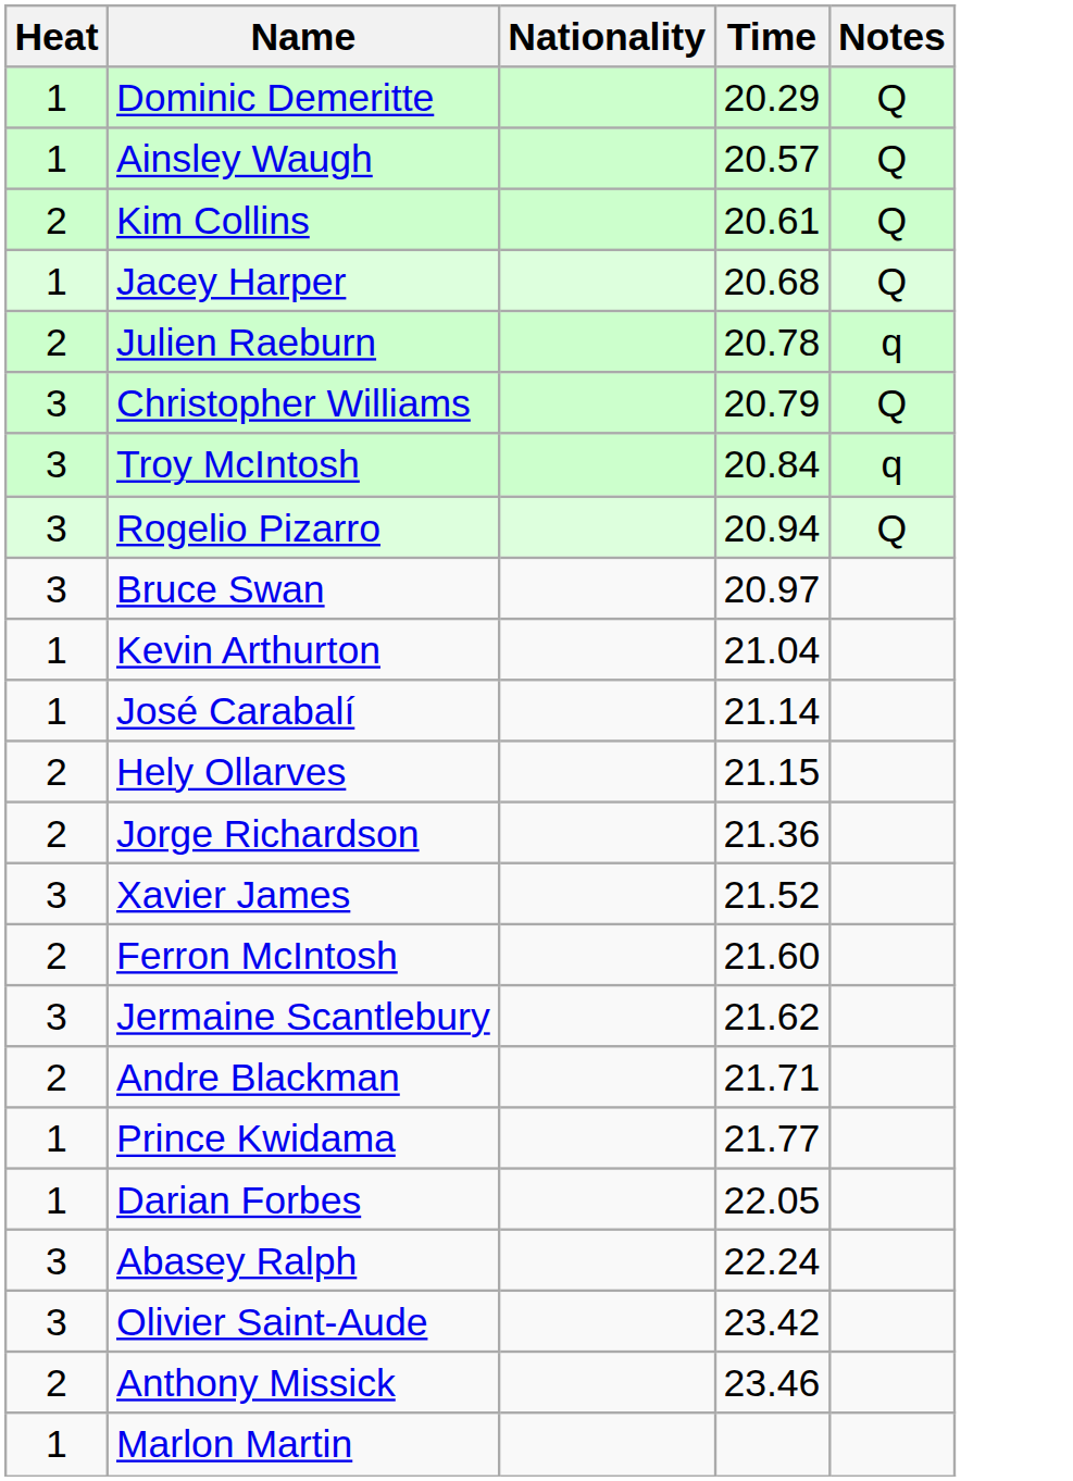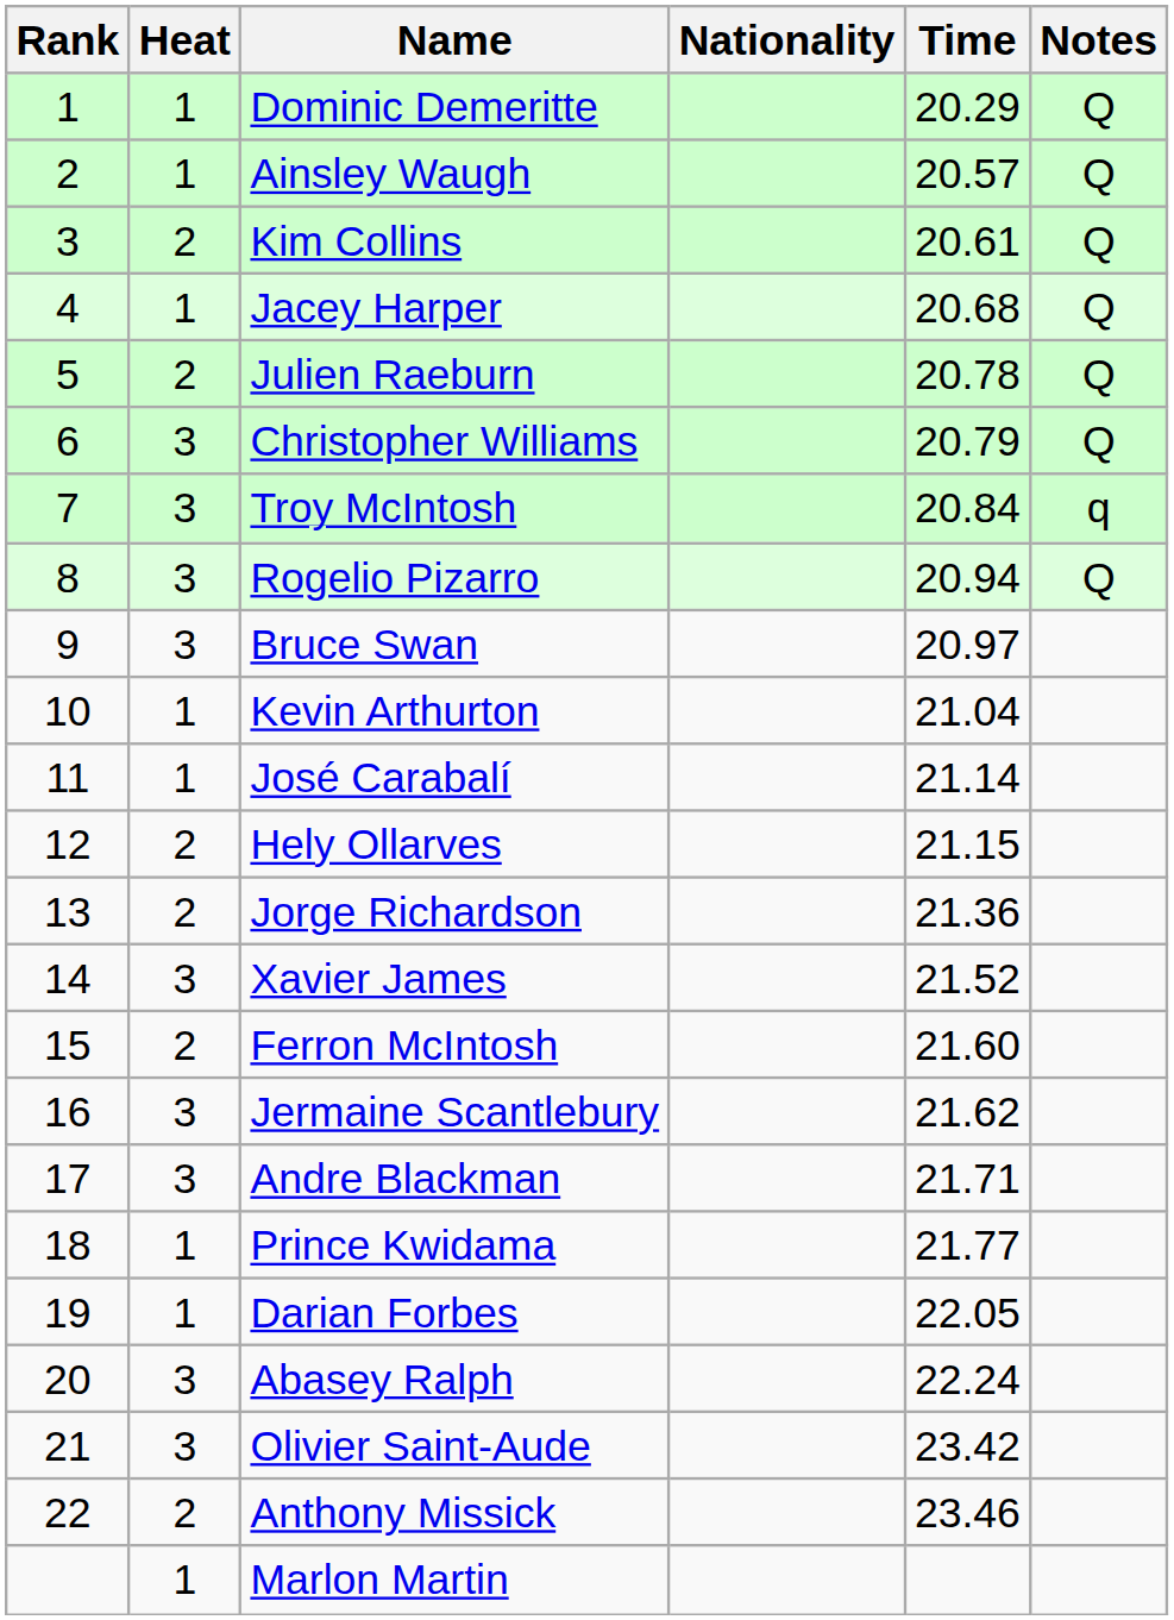 <table class="wikitable sortable" style="text-align:center;font-size:95%">
 <tr>
+<th>Rank</th>
 <th>Heat</th>
 <th>Name</th>
 <th>Nationality</th>
 <th>Time</th>
 <th>Notes</th>
 </tr>
 <tr bgcolor=ccffcc>
 <td>1</td>
+<td>1</td>
 <td align=left><a href='#'>Dominic Demeritte</a></td>
 <td align=left></td>
 <td>20.29</td>
 <td>Q</td>
 </tr>
 <tr bgcolor=ccffcc>
+<td>2</td>
 <td>1</td>
 <td align=left><a href='#'>Ainsley Waugh</a></td>
 <td align=left></td>
 <td>20.57</td>
 <td>Q</td>
 </tr>
 <tr bgcolor=ccffcc>
+<td>3</td>
 <td>2</td>
 <td align=left><a href='#'>Kim Collins</a></td>
 <td align=left></td>
 <td>20.61</td>
 <td>Q</td>
 </tr>
 <tr bgcolor=ddffdd>
+<td>4</td>
 <td>1</td>
 <td align=left><a href='#'>Jacey Harper</a></td>
 <td align=left></td>
 <td>20.68</td>
 <td>Q</td>
 </tr>
 <tr bgcolor=ccffcc>
+<td>5</td>
 <td>2</td>
 <td align=left><a href='#'>Julien Raeburn</a></td>
 <td align=left></td>
 <td>20.78</td>
-<td>q</td>
+<td>Q</td>
 </tr>
 <tr bgcolor=ccffcc>
+<td>6</td>
 <td>3</td>
 <td align=left><a href='#'>Christopher Williams</a></td>
 <td align=left></td>
 <td>20.79</td>
 <td>Q</td>
 </tr>
 <tr bgcolor=ccffcc>
+<td>7</td>
 <td>3</td>
 <td align=left><a href='#'>Troy McIntosh</a></td>
 <td align=left></td>
 <td>20.84</td>
 <td>q</td>
 </tr>
 <tr bgcolor=ddffdd>
+<td>8</td>
 <td>3</td>
 <td align=left><a href='#'>Rogelio Pizarro</a></td>
 <td align=left></td>
 <td>20.94</td>
 <td>Q</td>
 </tr>
 <tr>
+<td>9</td>
 <td>3</td>
 <td align=left><a href='#'>Bruce Swan</a></td>
 <td align=left></td>
 <td>20.97</td>
 <td></td>
 </tr>
 <tr>
+<td>10</td>
 <td>1</td>
 <td align=left><a href='#'>Kevin Arthurton</a></td>
 <td align=left></td>
 <td>21.04</td>
 <td></td>
 </tr>
 <tr>
+<td>11</td>
 <td>1</td>
 <td align=left><a href='#'>José Carabalí</a></td>
 <td align=left></td>
 <td>21.14</td>
 <td></td>
 </tr>
 <tr>
+<td>12</td>
 <td>2</td>
 <td align=left><a href='#'>Hely Ollarves</a></td>
 <td align=left></td>
 <td>21.15</td>
 <td></td>
 </tr>
 <tr>
+<td>13</td>
 <td>2</td>
 <td align=left><a href='#'>Jorge Richardson</a></td>
 <td align=left></td>
 <td>21.36</td>
 <td></td>
 </tr>
 <tr>
+<td>14</td>
 <td>3</td>
 <td align=left><a href='#'>Xavier James</a></td>
 <td align=left></td>
 <td>21.52</td>
 <td></td>
 </tr>
 <tr>
+<td>15</td>
 <td>2</td>
 <td align=left><a href='#'>Ferron McIntosh</a></td>
 <td align=left></td>
 <td>21.60</td>
 <td></td>
 </tr>
 <tr>
+<td>16</td>
 <td>3</td>
 <td align=left><a href='#'>Jermaine Scantlebury</a></td>
 <td align=left></td>
 <td>21.62</td>
 <td></td>
 </tr>
 <tr>
-<td>2</td>
+<td>17</td>
+<td>3</td>
 <td align=left><a href='#'>Andre Blackman</a></td>
 <td align=left></td>
 <td>21.71</td>
 <td></td>
 </tr>
 <tr>
+<td>18</td>
 <td>1</td>
 <td align=left><a href='#'>Prince Kwidama</a></td>
 <td align=left></td>
 <td>21.77</td>
 <td></td>
 </tr>
 <tr>
+<td>19</td>
 <td>1</td>
 <td align=left><a href='#'>Darian Forbes</a></td>
 <td align=left></td>
 <td>22.05</td>
 <td></td>
 </tr>
 <tr>
+<td>20</td>
 <td>3</td>
 <td align=left><a href='#'>Abasey Ralph</a></td>
 <td align=left></td>
 <td>22.24</td>
 <td></td>
 </tr>
 <tr>
+<td>21</td>
 <td>3</td>
 <td align=left><a href='#'>Olivier Saint-Aude</a></td>
 <td align=left></td>
 <td>23.42</td>
 <td></td>
 </tr>
 <tr>
+<td>22</td>
 <td>2</td>
 <td align=left><a href='#'>Anthony Missick</a></td>
 <td align=left></td>
 <td>23.46</td>
 <td></td>
 </tr>
 <tr>
+<td></td>
 <td>1</td>
 <td align=left><a href='#'>Marlon Martin</a></td>
 <td align=left></td>
 <td></td>
 <td></td>
 </tr>
 </table>
